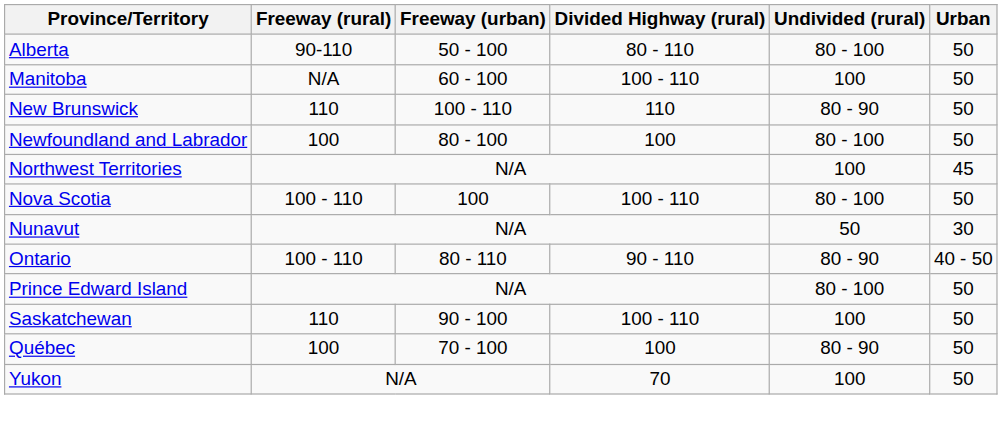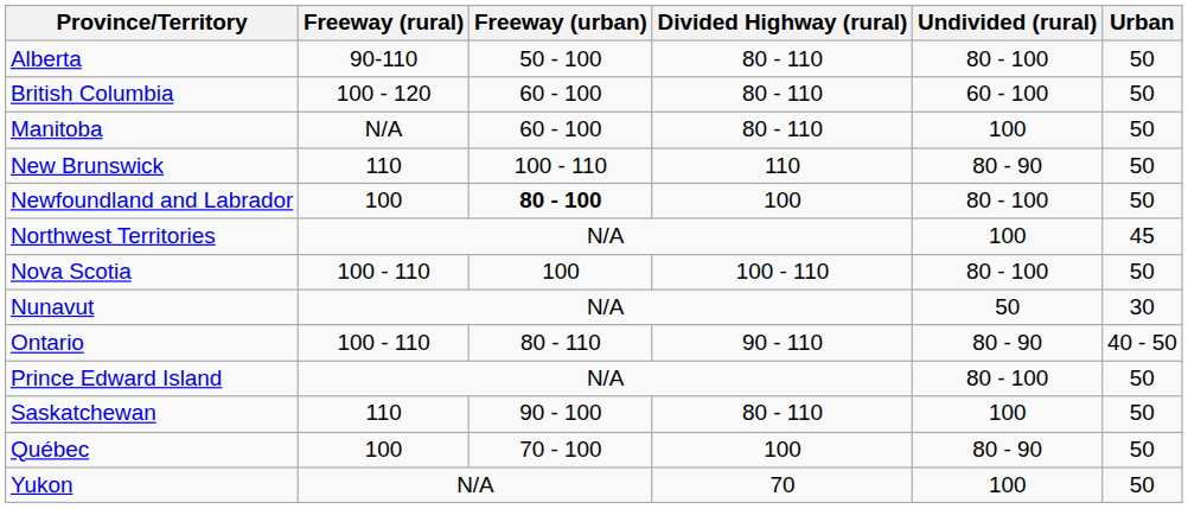 <table class="wikitable sortable" style="text-align:center">
 <tr>
 <th>Province/Territory</th>
 <th>Freeway (rural)</th>
 <th>Freeway (urban)</th>
 <th>Divided Highway (rural)</th>
 <th>Undivided (rural)</th>
 <th>Urban</th>
 </tr>
 <tr>
 <td align="left"> <a href='#'>Alberta</a></td>
 <td>90-110</td>
 <td>50 - 100</td>
 <td>80 - 110</td>
 <td>80 - 100</td>
 <td>50</td>
 </tr>
 <tr>
+<td align="left"> <a href='#'>British Columbia</a></td>
+<td>100 - 120</td>
+<td>60 - 100</td>
+<td>80 - 110</td>
+<td>60 - 100</td>
+<td>50</td>
+</tr>
+<tr>
 <td align="left"> <a href='#'>Manitoba</a></td>
 <td>N/A</td>
 <td>60 - 100</td>
-<td>100 - 110</td>
+<td>80 - 110</td>
 <td>100</td>
 <td>50</td>
 </tr>
 <tr>
 <td align="left"> <a href='#'>New Brunswick</a></td>
 <td>110</td>
 <td>100 - 110</td>
 <td>110</td>
 <td>80 - 90</td>
 <td>50</td>
 </tr>
 <tr>
 <td align="left"> <a href='#'>Newfoundland and Labrador</a></td>
 <td>100</td>
-<td>80 - 100</td>
+<td><strong>80 - 100</strong></td>
 <td>100</td>
 <td>80 - 100</td>
 <td>50</td>
 </tr>
 <tr>
 <td align="left"> <a href='#'>Northwest Territories</a></td>
 <td colspan="3">N/A</td>
 <td>100</td>
 <td>45</td>
 </tr>
 <tr>
 <td align="left"> <a href='#'>Nova Scotia</a></td>
 <td>100 - 110</td>
 <td>100</td>
 <td>100 - 110</td>
 <td>80 - 100</td>
 <td>50</td>
 </tr>
 <tr>
 <td align="left"> <a href='#'>Nunavut</a></td>
 <td colspan="3">N/A</td>
 <td>50</td>
 <td>30</td>
 </tr>
 <tr>
 <td align="left"> <a href='#'>Ontario</a></td>
 <td>100 - 110</td>
 <td>80 - 110</td>
 <td>90 - 110</td>
 <td>80 - 90</td>
 <td>40 - 50</td>
 </tr>
 <tr>
 <td align="left"> <a href='#'>Prince Edward Island</a></td>
 <td colspan="3">N/A</td>
 <td>80 - 100</td>
 <td>50</td>
 </tr>
 <tr>
 <td align="left"> <a href='#'>Saskatchewan</a></td>
 <td>110</td>
 <td>90 - 100</td>
-<td>100 - 110</td>
+<td>80 - 110</td>
 <td>100</td>
 <td>50</td>
 </tr>
 <tr>
 <td align="left"> <a href='#'>Québec</a></td>
 <td>100</td>
 <td>70 - 100</td>
 <td>100</td>
 <td>80 - 90</td>
 <td>50</td>
 </tr>
 <tr>
 <td align="left"> <a href='#'>Yukon</a></td>
 <td colspan="2">N/A</td>
 <td>70</td>
 <td>100</td>
 <td>50</td>
 </tr>
 </table>
